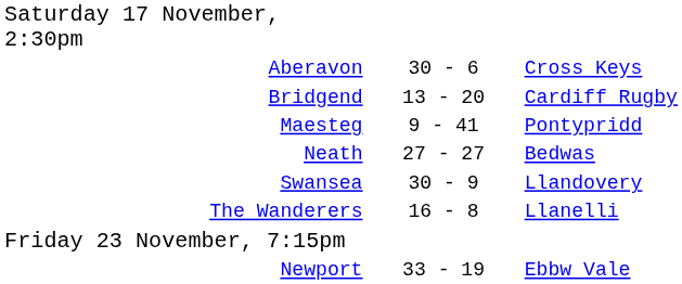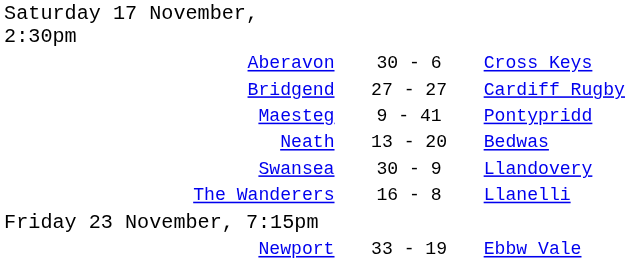 <table style="width:70%;" cellspacing="1">
 <tr>
 <th width=35%></th>
 <th width=15%></th>
 <th></th>
 </tr>
 <tr>
 <td>Saturday 17 November, 2:30pm</td>
 </tr>
 <tr style=font-size:90%>
 <td align=right><a href='#'>Aberavon</a></td>
 <td align=center>30 - 6</td>
 <td><a href='#'>Cross Keys</a></td>
 </tr>
 <tr style=font-size:90%>
 <td align=right><a href='#'>Bridgend</a></td>
-<td align=center>13 - 20</td>
+<td align=center>27 - 27</td>
 <td><a href='#'>Cardiff Rugby</a></td>
 </tr>
 <tr style=font-size:90%>
 <td align=right><a href='#'>Maesteg</a></td>
 <td align=center>9 - 41</td>
 <td><a href='#'>Pontypridd</a></td>
 </tr>
 <tr style=font-size:90%>
 <td align=right><a href='#'>Neath</a></td>
-<td align=center>27 - 27</td>
+<td align=center>13 - 20</td>
 <td><a href='#'>Bedwas</a></td>
 </tr>
 <tr style=font-size:90%>
 <td align=right><a href='#'>Swansea</a></td>
 <td align=center>30 - 9</td>
 <td><a href='#'>Llandovery</a></td>
 </tr>
 <tr style=font-size:90%>
 <td align=right><a href='#'>The Wanderers</a></td>
 <td align=center>16 - 8</td>
 <td><a href='#'>Llanelli</a></td>
 </tr>
 <tr>
 <td>Friday 23 November, 7:15pm</td>
 </tr>
 <tr style=font-size:90%>
 <td align=right><a href='#'>Newport</a></td>
 <td align=center>33 - 19</td>
 <td><a href='#'>Ebbw Vale</a></td>
 </tr>
 </table>
